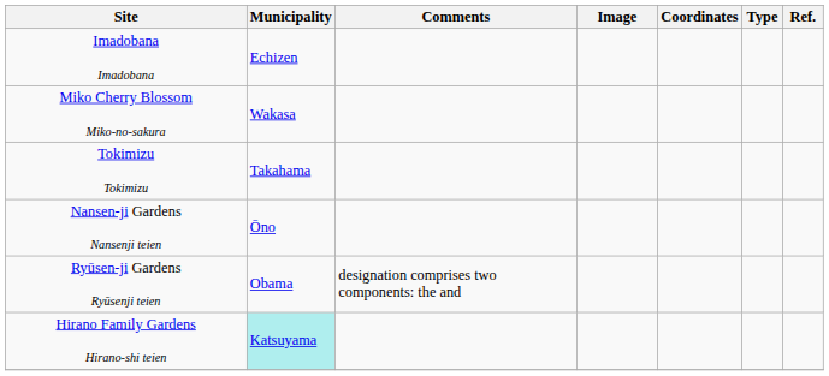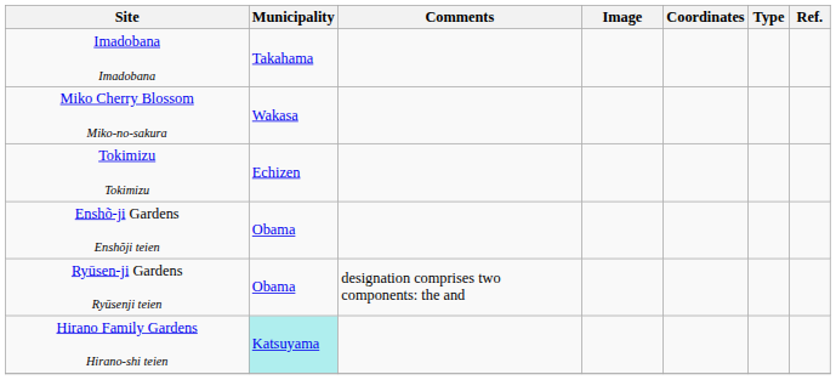 <table class="wikitable sortable"  style="width:100%;">
 <tr>
 <th width="30%" align="left">Site</th>
 <th width="10%" align="left">Municipality</th>
 <th width="30%" align="left" class="unsortable">Comments</th>
 <th width="10%" align="left"  class="unsortable">Image</th>
 <th width="10%" align="left" class="unsortable">Coordinates</th>
 <th width="5%" align="left">Type</th>
 <th width="5%" align="left"  class="unsortable">Ref.</th>
 </tr>
 <tr>
 <td align="center"><a href='#'>Imadobana</a><br><br><small><em>Imadobana</em></small></td>
-<td><a href='#'>Echizen</a></td>
+<td><a href='#'>Takahama</a></td>
 <td></td>
 <td></td>
 <td></td>
 <td></td>
 <td></td>
 </tr>
 <tr>
 <td align="center"><a href='#'>Miko Cherry Blossom</a><br><br><small><em>Miko-no-sakura</em></small></td>
 <td><a href='#'>Wakasa</a></td>
 <td></td>
 <td></td>
 <td></td>
 <td></td>
 <td></td>
 </tr>
 <tr>
 <td align="center"><a href='#'>Tokimizu</a><br><br><small><em>Tokimizu</em></small></td>
-<td><a href='#'>Takahama</a></td>
+<td><a href='#'>Echizen</a></td>
 <td></td>
 <td></td>
 <td></td>
 <td></td>
 <td></td>
 </tr>
 <tr>
-<td align="center"><a href='#'>Nansen-ji</a> Gardens<br><br><small><em>Nansenji teien</em></small></td>
-<td><a href='#'>Ōno</a></td>
+<td align="center"><a href='#'>Enshõ-ji</a> Gardens<br><br><small><em>Enshõji teien</em></small></td>
+<td><a href='#'>Obama</a></td>
 <td></td>
 <td></td>
 <td></td>
 <td></td>
 <td></td>
 </tr>
 <tr>
 <td align="center"><a href='#'>Ryūsen-ji</a> Gardens<br><br><small><em>Ryūsenji teien</em></small></td>
 <td><a href='#'>Obama</a></td>
 <td>designation comprises two components: the  and </td>
 <td></td>
 <td></td>
 <td></td>
 <td></td>
 </tr>
 <tr>
 <td align="center"><a href='#'>Hirano Family Gardens</a><br><br><small><em>Hirano-shi teien</em></small></td>
 <td style="background: paleturquoise;"><a href='#'>Katsuyama</a></td>
 <td></td>
 <td></td>
 <td></td>
 <td></td>
 <td></td>
 </tr>
 <tr>
 </tr>
 </table>
